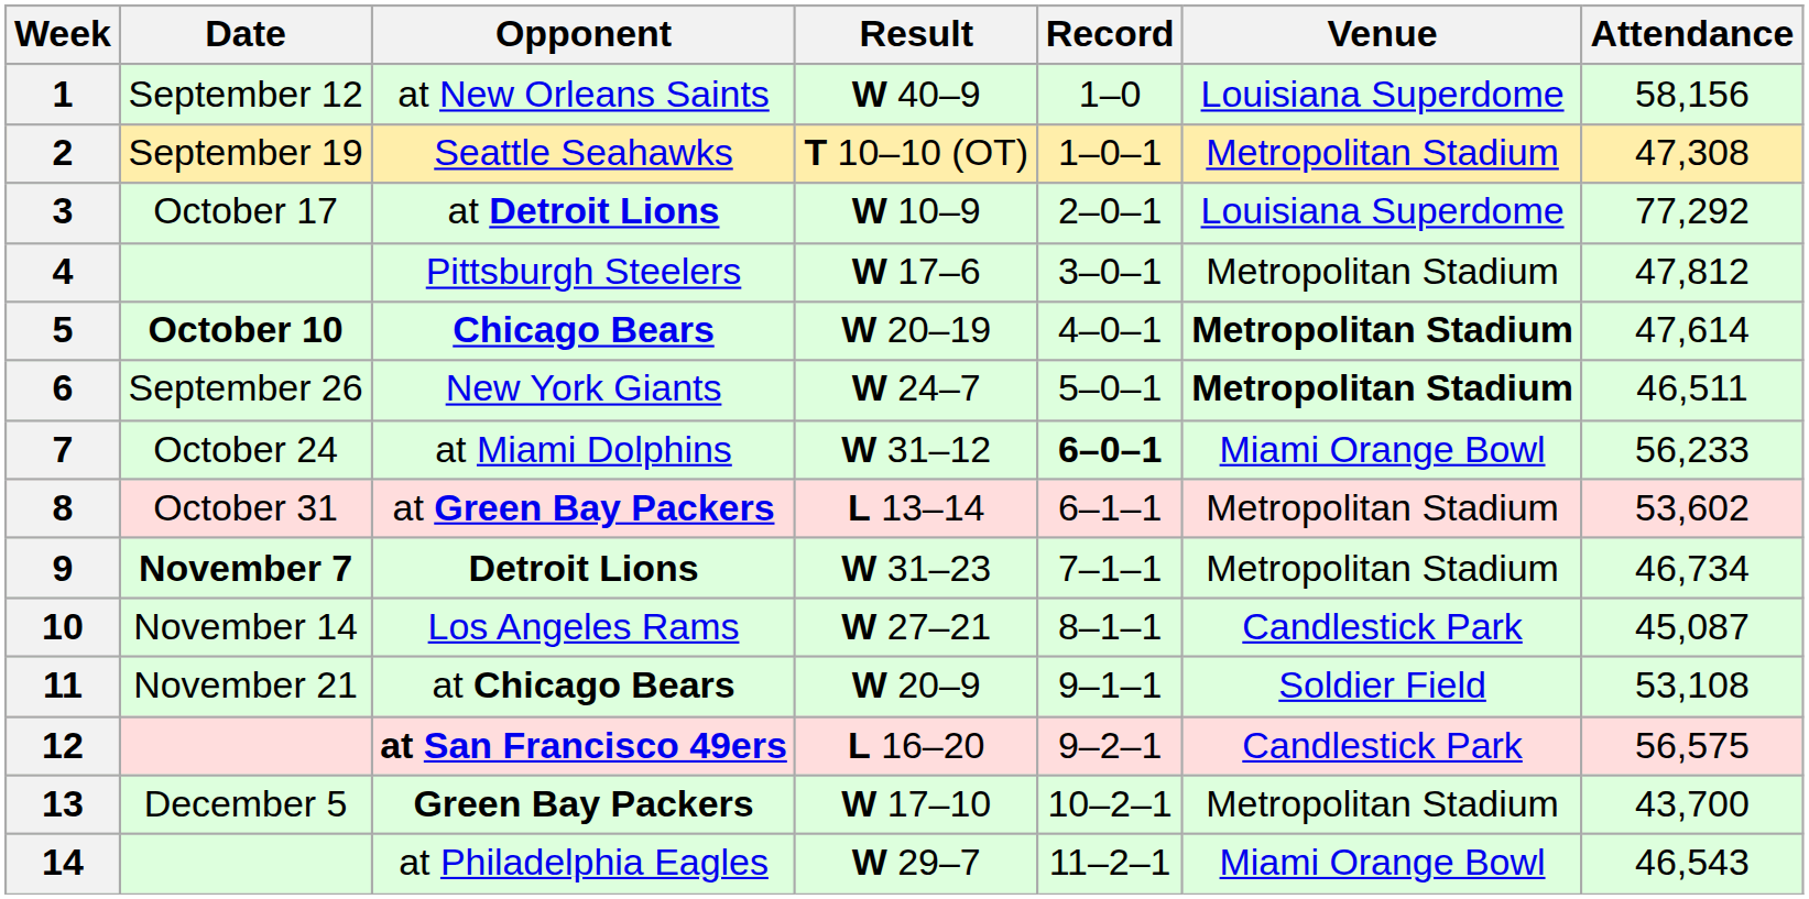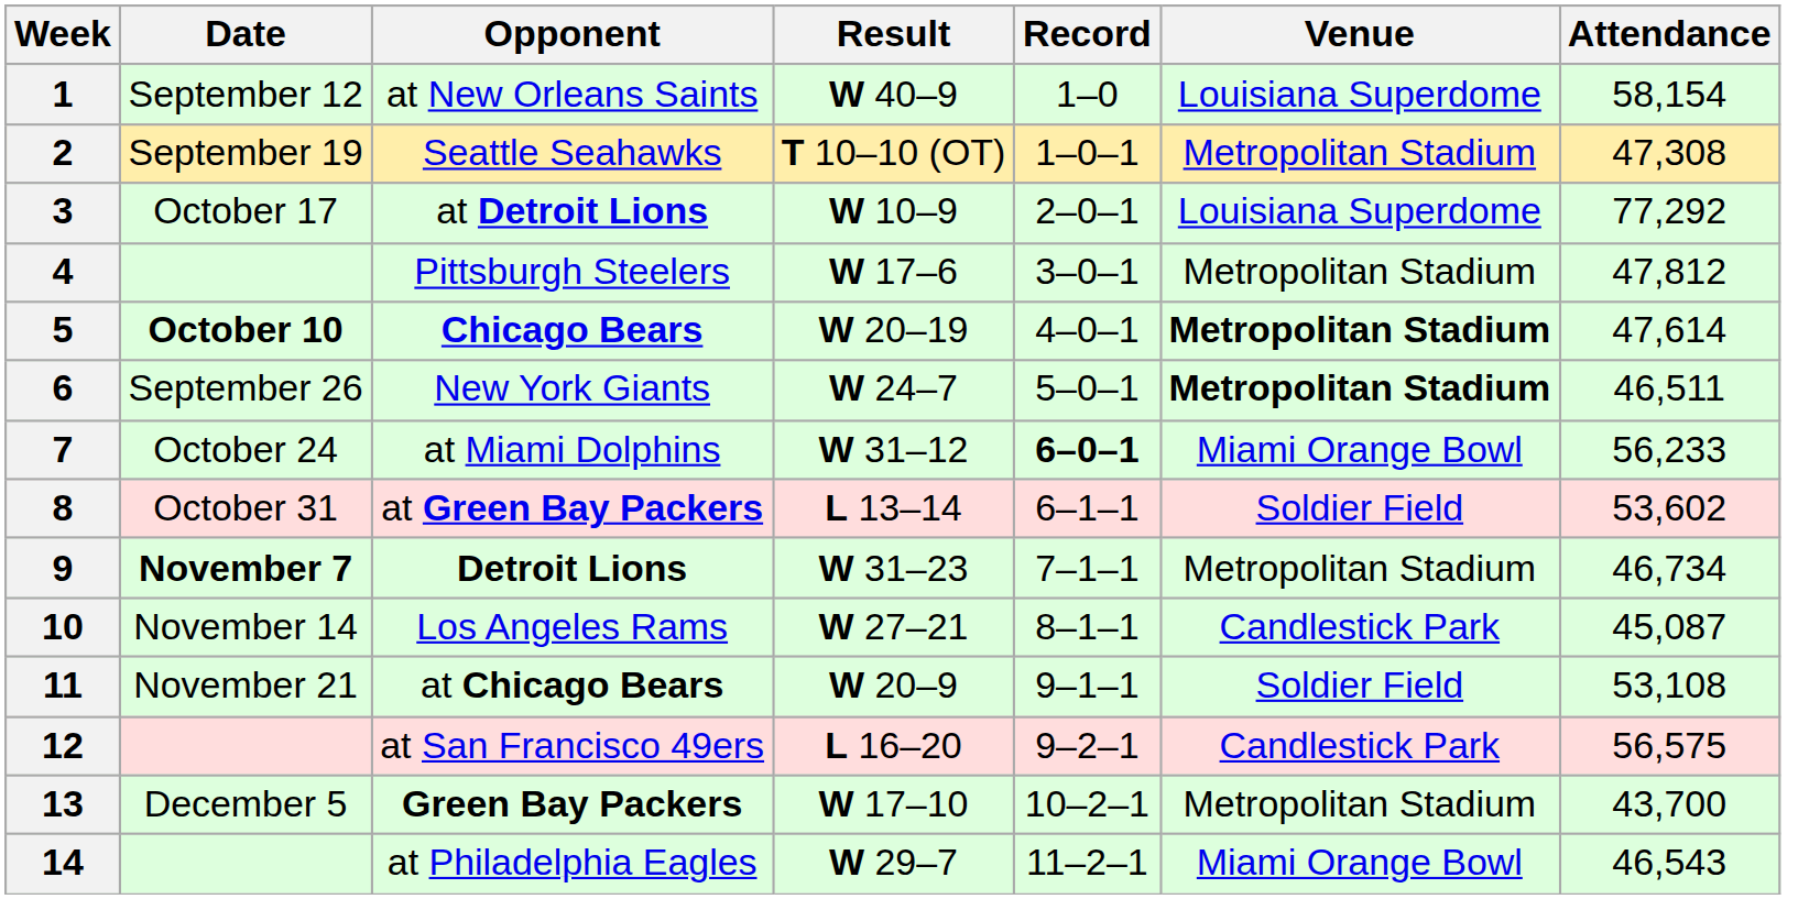 <table class="wikitable" style="text-align:center">
 <tr>
 <th>Week</th>
 <th>Date</th>
 <th>Opponent</th>
 <th>Result</th>
 <th>Record</th>
 <th>Venue</th>
 <th>Attendance</th>
 </tr>
 <tr style="background:#ddffdd">
 <th>1</th>
 <td>September 12</td>
 <td>at <a href='#'>New Orleans Saints</a></td>
 <td><strong>W</strong> 40–9</td>
 <td>1–0</td>
 <td><a href='#'>Louisiana Superdome</a></td>
-<td>58,156</td>
+<td>58,154</td>
 </tr>
 <tr style="background:#ffeeaa">
 <th>2</th>
 <td>September 19</td>
 <td><a href='#'>Seattle Seahawks</a></td>
 <td><strong>T</strong> 10–10 (OT)</td>
 <td>1–0–1</td>
 <td><a href='#'>Metropolitan Stadium</a></td>
 <td>47,308</td>
 </tr>
 <tr style="background:#ddffdd">
 <th>3</th>
 <td>October 17</td>
 <td>at <strong><a href='#'>Detroit Lions</a></strong></td>
 <td><strong>W</strong> 10–9</td>
 <td>2–0–1</td>
 <td><a href='#'>Louisiana Superdome</a></td>
 <td>77,292</td>
 </tr>
 <tr style="background:#ddffdd">
 <th>4</th>
 <td></td>
 <td><a href='#'>Pittsburgh Steelers</a></td>
 <td><strong>W</strong> 17–6</td>
 <td>3–0–1</td>
 <td>Metropolitan Stadium</td>
 <td>47,812</td>
 </tr>
 <tr style="background:#ddffdd">
 <th>5</th>
 <td><strong>October 10</strong></td>
 <td><strong><a href='#'>Chicago Bears</a></strong></td>
 <td><strong>W</strong> 20–19</td>
 <td>4–0–1</td>
 <td><strong>Metropolitan Stadium</strong></td>
 <td>47,614</td>
 </tr>
 <tr style="background:#ddffdd">
 <th>6</th>
 <td>September 26</td>
 <td><a href='#'>New York Giants</a></td>
 <td><strong>W</strong> 24–7</td>
 <td>5–0–1</td>
 <td><strong>Metropolitan Stadium</strong></td>
 <td>46,511</td>
 </tr>
 <tr style="background:#ddffdd">
 <th>7</th>
 <td>October 24</td>
 <td>at <a href='#'>Miami Dolphins</a></td>
 <td><strong>W</strong> 31–12</td>
 <td><strong>6–0–1</strong></td>
 <td><a href='#'>Miami Orange Bowl</a></td>
 <td>56,233</td>
 </tr>
 <tr style="background:#ffdddd">
 <th>8</th>
 <td>October 31</td>
 <td>at <strong><a href='#'>Green Bay Packers</a></strong></td>
 <td><strong>L</strong> 13–14</td>
 <td>6–1–1</td>
-<td>Metropolitan Stadium</td>
+<td><a href='#'>Soldier Field</a></td>
 <td>53,602</td>
 </tr>
 <tr style="background:#ddffdd">
 <th>9</th>
 <td><strong>November 7</strong></td>
 <td><strong>Detroit Lions</strong></td>
 <td><strong>W</strong> 31–23</td>
 <td>7–1–1</td>
 <td>Metropolitan Stadium</td>
 <td>46,734</td>
 </tr>
 <tr style="background:#ddffdd">
 <th>10</th>
 <td>November 14</td>
 <td><a href='#'>Los Angeles Rams</a></td>
 <td><strong>W</strong> 27–21</td>
 <td>8–1–1</td>
 <td><a href='#'>Candlestick Park</a></td>
 <td>45,087</td>
 </tr>
 <tr style="background:#ddffdd">
 <th>11</th>
 <td>November 21</td>
 <td>at <strong>Chicago Bears</strong></td>
 <td><strong>W</strong> 20–9</td>
 <td>9–1–1</td>
 <td><a href='#'>Soldier Field</a></td>
 <td>53,108</td>
 </tr>
 <tr style="background:#ffdddd">
 <th>12</th>
 <td></td>
-<td><strong>at <a href='#'>San Francisco 49ers</a></strong></td>
+<td>at <a href='#'>San Francisco 49ers</a></td>
 <td><strong>L</strong> 16–20</td>
 <td>9–2–1</td>
 <td><a href='#'>Candlestick Park</a></td>
 <td>56,575</td>
 </tr>
 <tr style="background:#ddffdd">
 <th>13</th>
 <td>December 5</td>
 <td><strong>Green Bay Packers</strong></td>
 <td><strong>W</strong> 17–10</td>
 <td>10–2–1</td>
 <td>Metropolitan Stadium</td>
 <td>43,700</td>
 </tr>
 <tr style="background:#ddffdd">
 <th>14</th>
 <td></td>
 <td>at <a href='#'>Philadelphia Eagles</a></td>
 <td><strong>W</strong> 29–7</td>
 <td>11–2–1</td>
 <td><a href='#'>Miami Orange Bowl</a></td>
 <td>46,543</td>
 </tr>
 </table>
